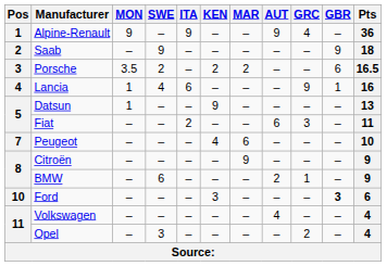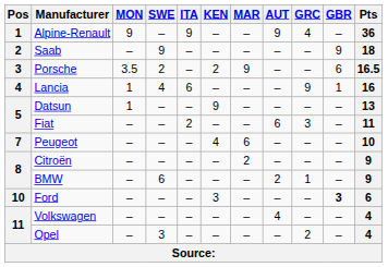 <table class="wikitable" style="text-align:center; font-size:90%;">
 <tr>
 <th>Pos</th>
 <th>Manufacturer</th>
 <th valign="top"><a href='#'>MON</a><br></th>
 <th valign="top"><a href='#'>SWE</a><br></th>
 <th valign="top"><a href='#'>ITA</a><br></th>
 <th valign="top"><a href='#'>KEN</a><br></th>
 <th valign="top"><a href='#'>MAR</a><br></th>
 <th valign="top"><a href='#'>AUT</a><br></th>
 <th valign="top"><a href='#'>GRC</a><br></th>
 <th valign="top"><a href='#'>GBR</a><br></th>
 <th>Pts</th>
 </tr>
 <tr>
 <th>1</th>
 <td align="left"> <a href='#'>Alpine-Renault</a></td>
 <td>9</td>
 <td>–</td>
 <td>9</td>
 <td>–</td>
 <td>–</td>
 <td>9</td>
 <td>4</td>
 <td>–</td>
 <th>36</th>
 </tr>
 <tr>
 <th>2</th>
 <td align="left"> <a href='#'>Saab</a></td>
 <td>–</td>
 <td>9</td>
 <td>–</td>
 <td>–</td>
 <td>–</td>
 <td>–</td>
 <td>–</td>
 <td>9</td>
 <th>18</th>
 </tr>
 <tr>
 <th>3</th>
 <td align="left"> <a href='#'>Porsche</a></td>
 <td>3.5</td>
 <td>2</td>
 <td>–</td>
 <td>2</td>
-<td>2</td>
+<td>9</td>
 <td>–</td>
 <td>–</td>
 <td>6</td>
 <th>16.5</th>
 </tr>
 <tr>
 <th>4</th>
 <td align="left"> <a href='#'>Lancia</a></td>
 <td>1</td>
 <td>4</td>
 <td>6</td>
 <td>–</td>
 <td>–</td>
 <td>–</td>
 <td>9</td>
 <td>1</td>
 <th>16</th>
 </tr>
 <tr>
 <th rowspan="2">5</th>
 <td align="left"> <a href='#'>Datsun</a></td>
 <td>1</td>
 <td>–</td>
 <td>–</td>
 <td>9</td>
 <td>–</td>
 <td>–</td>
 <td>–</td>
 <td>–</td>
 <th>13</th>
 </tr>
 <tr>
 <td align="left"> <a href='#'>Fiat</a></td>
 <td>–</td>
 <td>–</td>
 <td>2</td>
 <td>–</td>
 <td>–</td>
 <td>6</td>
 <td>3</td>
 <td>–</td>
 <th>11</th>
 </tr>
 <tr>
 <th>7</th>
 <td align="left"> <a href='#'>Peugeot</a></td>
 <td>–</td>
 <td>–</td>
 <td>–</td>
 <td>4</td>
 <td>6</td>
 <td>–</td>
 <td>–</td>
 <td>–</td>
 <th>10</th>
 </tr>
 <tr>
 <th rowspan="2">8</th>
 <td align="left"> <a href='#'>Citroën</a></td>
 <td>–</td>
 <td>–</td>
 <td>–</td>
 <td>–</td>
-<td>9</td>
+<td>2</td>
 <td>–</td>
 <td>–</td>
 <td>–</td>
 <th>9</th>
 </tr>
 <tr>
 <td align="left"> <a href='#'>BMW</a></td>
 <td>–</td>
 <td>6</td>
 <td>–</td>
 <td>–</td>
 <td>–</td>
 <td>2</td>
 <td>1</td>
 <td>–</td>
 <th>9</th>
 </tr>
 <tr>
 <th>10</th>
 <td align="left"> <a href='#'>Ford</a></td>
 <td>–</td>
 <td>–</td>
 <td>–</td>
 <td>3</td>
 <td>–</td>
 <td>–</td>
 <td>–</td>
 <td><strong>3</strong></td>
 <th>6</th>
 </tr>
 <tr>
 <th rowspan="2">11</th>
 <td align="left"> <a href='#'>Volkswagen</a></td>
 <td>–</td>
 <td>–</td>
 <td>–</td>
 <td>–</td>
 <td>–</td>
 <td>4</td>
 <td>–</td>
 <td>–</td>
 <th>4</th>
 </tr>
 <tr>
 <td align="left"> <a href='#'>Opel</a></td>
 <td>–</td>
 <td>3</td>
 <td>–</td>
 <td>–</td>
 <td>–</td>
 <td>–</td>
 <td>2</td>
 <td>–</td>
 <th>4</th>
 </tr>
 <tr>
 <th colspan="11">Source:</th>
 </tr>
 </table>
